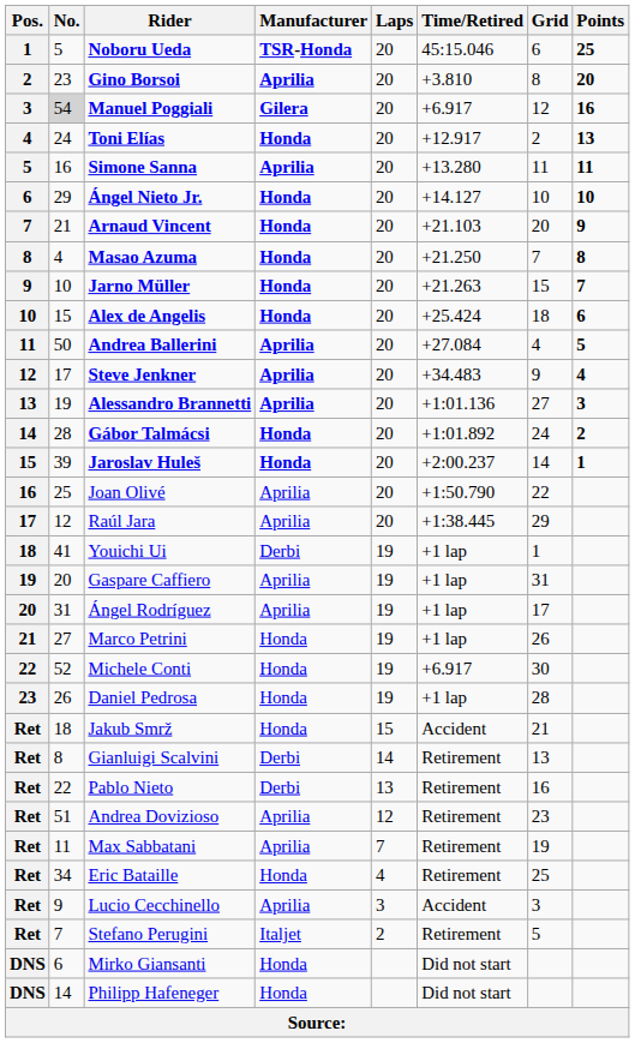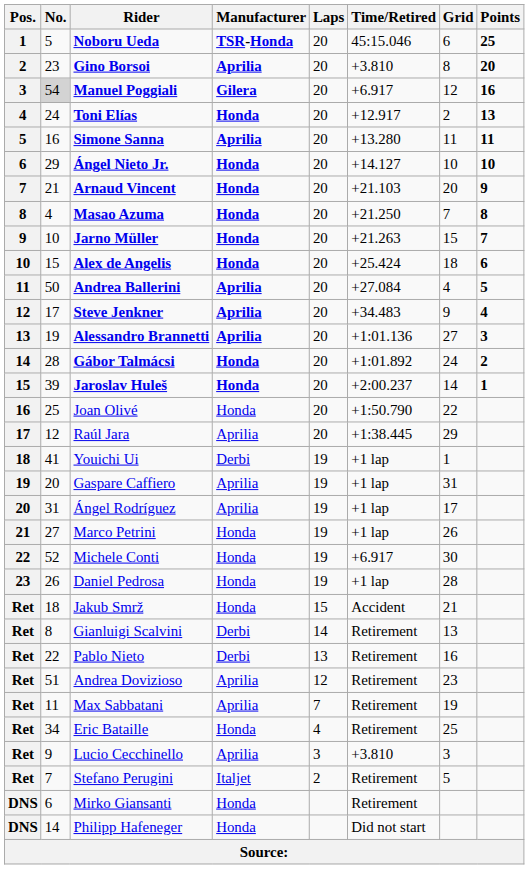 <table class="wikitable" style="font-size: 95%;">
 <tr>
 <th>Pos.</th>
 <th>No.</th>
 <th>Rider</th>
 <th>Manufacturer</th>
 <th>Laps</th>
 <th>Time/Retired</th>
 <th>Grid</th>
 <th>Points</th>
 </tr>
 <tr>
 <th>1</th>
 <td>5</td>
 <td> <strong><a href='#'>Noboru Ueda</a></strong></td>
 <td><strong><a href='#'>TSR</a>-<a href='#'>Honda</a></strong></td>
 <td>20</td>
 <td>45:15.046</td>
 <td>6</td>
 <td><strong>25</strong></td>
 </tr>
 <tr>
 <th>2</th>
 <td>23</td>
 <td> <strong><a href='#'>Gino Borsoi</a></strong></td>
 <td><strong><a href='#'>Aprilia</a></strong></td>
 <td>20</td>
 <td>+3.810</td>
 <td>8</td>
 <td><strong>20</strong></td>
 </tr>
 <tr>
 <th>3</th>
 <td style="background: lightgrey;">54</td>
 <td> <strong><a href='#'>Manuel Poggiali</a></strong></td>
 <td><strong><a href='#'>Gilera</a></strong></td>
 <td>20</td>
 <td>+6.917</td>
 <td>12</td>
 <td><strong>16</strong></td>
 </tr>
 <tr>
 <th>4</th>
 <td>24</td>
 <td> <strong><a href='#'>Toni Elías</a></strong></td>
 <td><strong><a href='#'>Honda</a></strong></td>
 <td>20</td>
 <td>+12.917</td>
 <td>2</td>
 <td><strong>13</strong></td>
 </tr>
 <tr>
 <th>5</th>
 <td>16</td>
 <td> <strong><a href='#'>Simone Sanna</a></strong></td>
 <td><strong><a href='#'>Aprilia</a></strong></td>
 <td>20</td>
 <td>+13.280</td>
 <td>11</td>
 <td><strong>11</strong></td>
 </tr>
 <tr>
 <th>6</th>
 <td>29</td>
 <td> <strong><a href='#'>Ángel Nieto Jr.</a></strong></td>
 <td><strong><a href='#'>Honda</a></strong></td>
 <td>20</td>
 <td>+14.127</td>
 <td>10</td>
 <td><strong>10</strong></td>
 </tr>
 <tr>
 <th>7</th>
 <td>21</td>
 <td> <strong><a href='#'>Arnaud Vincent</a></strong></td>
 <td><strong><a href='#'>Honda</a></strong></td>
 <td>20</td>
 <td>+21.103</td>
 <td>20</td>
 <td><strong>9</strong></td>
 </tr>
 <tr>
 <th>8</th>
 <td>4</td>
 <td> <strong><a href='#'>Masao Azuma</a></strong></td>
 <td><strong><a href='#'>Honda</a></strong></td>
 <td>20</td>
 <td>+21.250</td>
 <td>7</td>
 <td><strong>8</strong></td>
 </tr>
 <tr>
 <th>9</th>
 <td>10</td>
 <td> <strong><a href='#'>Jarno Müller</a></strong></td>
 <td><strong><a href='#'>Honda</a></strong></td>
 <td>20</td>
 <td>+21.263</td>
 <td>15</td>
 <td><strong>7</strong></td>
 </tr>
 <tr>
 <th>10</th>
 <td>15</td>
 <td> <strong><a href='#'>Alex de Angelis</a></strong></td>
 <td><strong><a href='#'>Honda</a></strong></td>
 <td>20</td>
 <td>+25.424</td>
 <td>18</td>
 <td><strong>6</strong></td>
 </tr>
 <tr>
 <th>11</th>
 <td>50</td>
 <td> <strong><a href='#'>Andrea Ballerini</a></strong></td>
 <td><strong><a href='#'>Aprilia</a></strong></td>
 <td>20</td>
 <td>+27.084</td>
 <td>4</td>
 <td><strong>5</strong></td>
 </tr>
 <tr>
 <th>12</th>
 <td>17</td>
 <td> <strong><a href='#'>Steve Jenkner</a></strong></td>
 <td><strong><a href='#'>Aprilia</a></strong></td>
 <td>20</td>
 <td>+34.483</td>
 <td>9</td>
 <td><strong>4</strong></td>
 </tr>
 <tr>
 <th>13</th>
 <td>19</td>
 <td> <strong><a href='#'>Alessandro Brannetti</a></strong></td>
 <td><strong><a href='#'>Aprilia</a></strong></td>
 <td>20</td>
 <td>+1:01.136</td>
 <td>27</td>
 <td><strong>3</strong></td>
 </tr>
 <tr>
 <th>14</th>
 <td>28</td>
 <td> <strong><a href='#'>Gábor Talmácsi</a></strong></td>
 <td><strong><a href='#'>Honda</a></strong></td>
 <td>20</td>
 <td>+1:01.892</td>
 <td>24</td>
 <td><strong>2</strong></td>
 </tr>
 <tr>
 <th>15</th>
 <td>39</td>
 <td> <strong><a href='#'>Jaroslav Huleš</a></strong></td>
 <td><strong><a href='#'>Honda</a></strong></td>
 <td>20</td>
 <td>+2:00.237</td>
 <td>14</td>
 <td><strong>1</strong></td>
 </tr>
 <tr>
 <th>16</th>
 <td>25</td>
 <td> <a href='#'>Joan Olivé</a></td>
-<td><a href='#'>Aprilia</a></td>
+<td><a href='#'>Honda</a></td>
 <td>20</td>
 <td>+1:50.790</td>
 <td>22</td>
 <td></td>
 </tr>
 <tr>
 <th>17</th>
 <td>12</td>
 <td> <a href='#'>Raúl Jara</a></td>
 <td><a href='#'>Aprilia</a></td>
 <td>20</td>
 <td>+1:38.445</td>
 <td>29</td>
 <td></td>
 </tr>
 <tr>
 <th>18</th>
 <td>41</td>
 <td> <a href='#'>Youichi Ui</a></td>
 <td><a href='#'>Derbi</a></td>
 <td>19</td>
 <td>+1 lap</td>
 <td>1</td>
 <td></td>
 </tr>
 <tr>
 <th>19</th>
 <td>20</td>
 <td> <a href='#'>Gaspare Caffiero</a></td>
 <td><a href='#'>Aprilia</a></td>
 <td>19</td>
 <td>+1 lap</td>
 <td>31</td>
 <td></td>
 </tr>
 <tr>
 <th>20</th>
 <td>31</td>
 <td> <a href='#'>Ángel Rodríguez</a></td>
 <td><a href='#'>Aprilia</a></td>
 <td>19</td>
 <td>+1 lap</td>
 <td>17</td>
 <td></td>
 </tr>
 <tr>
 <th>21</th>
 <td>27</td>
 <td> <a href='#'>Marco Petrini</a></td>
 <td><a href='#'>Honda</a></td>
 <td>19</td>
 <td>+1 lap</td>
 <td>26</td>
 <td></td>
 </tr>
 <tr>
 <th>22</th>
 <td>52</td>
 <td> <a href='#'>Michele Conti</a></td>
 <td><a href='#'>Honda</a></td>
 <td>19</td>
 <td>+6.917</td>
 <td>30</td>
 <td></td>
 </tr>
 <tr>
 <th>23</th>
 <td>26</td>
 <td> <a href='#'>Daniel Pedrosa</a></td>
 <td><a href='#'>Honda</a></td>
 <td>19</td>
 <td>+1 lap</td>
 <td>28</td>
 <td></td>
 </tr>
 <tr>
 <th>Ret</th>
 <td>18</td>
 <td> <a href='#'>Jakub Smrž</a></td>
 <td><a href='#'>Honda</a></td>
 <td>15</td>
 <td>Accident</td>
 <td>21</td>
 <td></td>
 </tr>
 <tr>
 <th>Ret</th>
 <td>8</td>
 <td> <a href='#'>Gianluigi Scalvini</a></td>
 <td><a href='#'>Derbi</a></td>
 <td>14</td>
 <td>Retirement</td>
 <td>13</td>
 <td></td>
 </tr>
 <tr>
 <th>Ret</th>
 <td>22</td>
 <td> <a href='#'>Pablo Nieto</a></td>
 <td><a href='#'>Derbi</a></td>
 <td>13</td>
 <td>Retirement</td>
 <td>16</td>
 <td></td>
 </tr>
 <tr>
 <th>Ret</th>
 <td>51</td>
 <td> <a href='#'>Andrea Dovizioso</a></td>
 <td><a href='#'>Aprilia</a></td>
 <td>12</td>
 <td>Retirement</td>
 <td>23</td>
 <td></td>
 </tr>
 <tr>
 <th>Ret</th>
 <td>11</td>
 <td> <a href='#'>Max Sabbatani</a></td>
 <td><a href='#'>Aprilia</a></td>
 <td>7</td>
 <td>Retirement</td>
 <td>19</td>
 <td></td>
 </tr>
 <tr>
 <th>Ret</th>
 <td>34</td>
 <td> <a href='#'>Eric Bataille</a></td>
 <td><a href='#'>Honda</a></td>
 <td>4</td>
 <td>Retirement</td>
 <td>25</td>
 <td></td>
 </tr>
 <tr>
 <th>Ret</th>
 <td>9</td>
 <td> <a href='#'>Lucio Cecchinello</a></td>
 <td><a href='#'>Aprilia</a></td>
 <td>3</td>
-<td>Accident</td>
+<td>+3.810</td>
 <td>3</td>
 <td></td>
 </tr>
 <tr>
 <th>Ret</th>
 <td>7</td>
 <td> <a href='#'>Stefano Perugini</a></td>
 <td><a href='#'>Italjet</a></td>
 <td>2</td>
 <td>Retirement</td>
 <td>5</td>
 <td></td>
 </tr>
 <tr>
 <th>DNS</th>
 <td>6</td>
 <td> <a href='#'>Mirko Giansanti</a></td>
 <td><a href='#'>Honda</a></td>
 <td></td>
-<td>Did not start</td>
+<td>Retirement</td>
 <td></td>
 <td></td>
 </tr>
 <tr>
 <th>DNS</th>
 <td>14</td>
 <td> <a href='#'>Philipp Hafeneger</a></td>
 <td><a href='#'>Honda</a></td>
 <td></td>
 <td>Did not start</td>
 <td></td>
 <td></td>
 </tr>
 <tr>
 <th colspan=8>Source: </th>
 </tr>
 </table>
